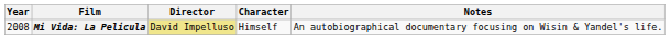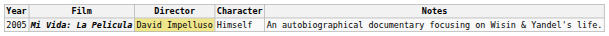 <table class="wikitable sortable plainrowheaders">
 <tr>
 <th scope="col">Year</th>
 <th scope="col">Film</th>
 <th scope="col">Director</th>
 <th scope="col">Character</th>
 <th scope="col" class="unsortable">Notes</th>
 </tr>
 <tr>
-<td>2008</td>
+<td>2005</td>
 <th scope="row"><em>Mi Vida: La Pelicula</em></th>
 <td style="background: khaki;">David Impelluso</td>
 <td>Himself</td>
 <td>An autobiographical documentary focusing on Wisin & Yandel's life.</td>
 </tr>
 </table>
